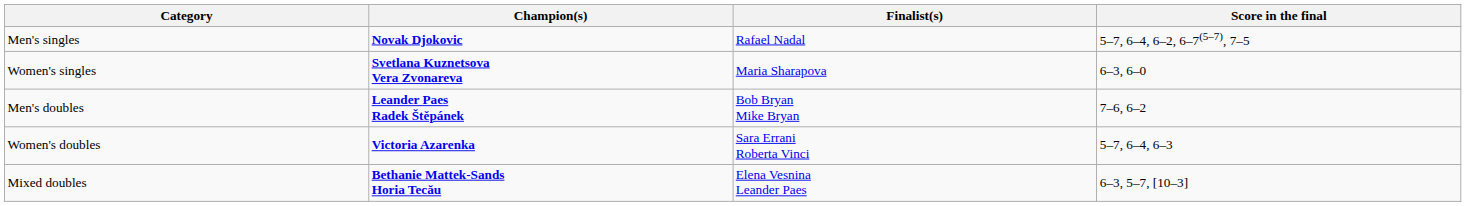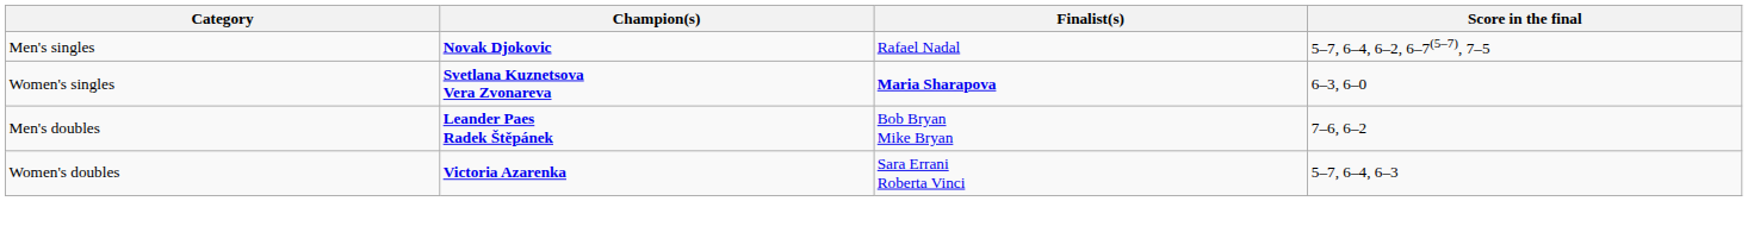 <table class="wikitable" style="font-size:90%;" width=100%>
 <tr>
 <th width=25%>Category</th>
 <th width=25%>Champion(s)</th>
 <th width=25%>Finalist(s)</th>
 <th width=25%>Score in the final</th>
 </tr>
 <tr>
 <td>Men's singles</td>
 <td> <strong><a href='#'>Novak Djokovic</a></strong></td>
 <td> <a href='#'>Rafael Nadal</a></td>
 <td>5–7, 6–4, 6–2, 6–7<sup>(5–7)</sup>, 7–5</td>
 </tr>
 <tr>
 <td>Women's singles</td>
 <td><strong> <a href='#'>Svetlana Kuznetsova</a> <br>  <a href='#'>Vera Zvonareva</a></strong></td>
-<td> <a href='#'>Maria Sharapova</a></td>
+<td><strong> <a href='#'>Maria Sharapova</a></strong></td>
 <td>6–3, 6–0</td>
 </tr>
 <tr>
 <td>Men's doubles</td>
 <td> <strong><a href='#'>Leander Paes</a><br> <a href='#'>Radek Štěpánek</a></strong></td>
 <td> <a href='#'>Bob Bryan</a><br> <a href='#'>Mike Bryan</a></td>
 <td>7–6, 6–2</td>
 </tr>
 <tr>
 <td>Women's doubles</td>
 <td> <strong><a href='#'>Victoria Azarenka</a></strong></td>
 <td> <a href='#'>Sara Errani</a> <br>  <a href='#'>Roberta Vinci</a></td>
 <td>5–7, 6–4, 6–3</td>
 </tr>
-<tr>
-<td>Mixed doubles</td>
-<td><strong> <a href='#'>Bethanie Mattek-Sands</a> <br>  <a href='#'>Horia Tecău</a></strong></td>
-<td> <a href='#'>Elena Vesnina</a> <br>  <a href='#'>Leander Paes</a></td>
-<td>6–3, 5–7, [10–3]</td>
-</tr>
 </table>
